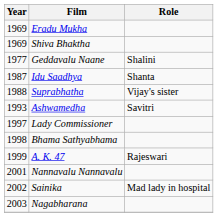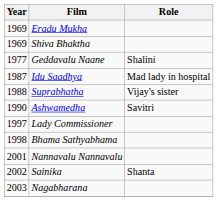 <table class="wikitable sortable">
 <tr>
 <th>Year</th>
 <th>Film</th>
 <th>Role</th>
 </tr>
 <tr>
 <td>1969</td>
 <td><em><a href='#'>Eradu Mukha</a></em></td>
 <td></td>
 </tr>
 <tr>
 <td>1969</td>
 <td><em>Shiva Bhaktha</em></td>
 <td></td>
 </tr>
 <tr>
 <td>1977</td>
 <td><em>Geddavalu Naane</em></td>
 <td>Shalini</td>
 </tr>
 <tr>
 <td>1987</td>
 <td><em><a href='#'>Idu Saadhya</a></em></td>
-<td>Shanta</td>
+<td>Mad lady in hospital</td>
 </tr>
 <tr>
 <td>1988</td>
 <td><em><a href='#'>Suprabhatha</a></em></td>
 <td>Vijay's sister</td>
 </tr>
 <tr>
-<td>1993</td>
+<td>1990</td>
 <td><em><a href='#'>Ashwamedha</a></em></td>
 <td>Savitri</td>
 </tr>
 <tr>
 <td>1997</td>
 <td><em>Lady Commissioner</em></td>
 <td></td>
 </tr>
 <tr>
 <td>1998</td>
 <td><em>Bhama Sathyabhama</em></td>
 <td></td>
 </tr>
 <tr>
-<td>1999</td>
-<td><em><a href='#'>A. K. 47</a></em></td>
-<td>Rajeswari</td>
-</tr>
-<tr>
 <td>2001</td>
 <td><em>Nannavalu Nannavalu</em></td>
 <td></td>
 </tr>
 <tr>
 <td>2002</td>
 <td><em>Sainika</em></td>
-<td>Mad lady in hospital</td>
+<td>Shanta</td>
 </tr>
 <tr>
 <td>2003</td>
 <td><em>Nagabharana</em></td>
 <td></td>
 </tr>
 <tr>
 </tr>
 </table>
